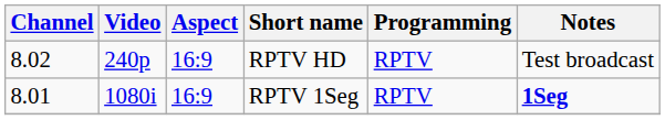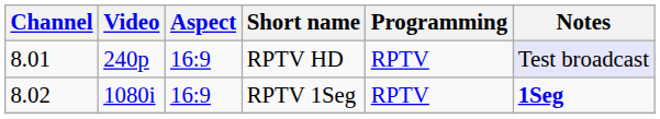 <table class="wikitable">
 <tr>
 <th><a href='#'>Channel</a></th>
 <th><a href='#'>Video</a></th>
 <th><a href='#'>Aspect</a></th>
 <th>Short name</th>
 <th>Programming</th>
 <th>Notes</th>
 </tr>
 <tr>
-<td>8.02</td>
+<td>8.01</td>
 <td><a href='#'>240p</a></td>
 <td><a href='#'>16:9</a></td>
 <td>RPTV HD</td>
 <td><a href='#'>RPTV</a></td>
-<td>Test broadcast</td>
+<td style="background: lavender;">Test broadcast</td>
 </tr>
 <tr>
-<td>8.01</td>
+<td>8.02</td>
 <td><a href='#'>1080i</a></td>
 <td><a href='#'>16:9</a></td>
 <td>RPTV 1Seg</td>
 <td><a href='#'>RPTV</a></td>
 <td><strong><a href='#'>1Seg</a></strong></td>
 </tr>
 <tr>
 </tr>
 </table>
